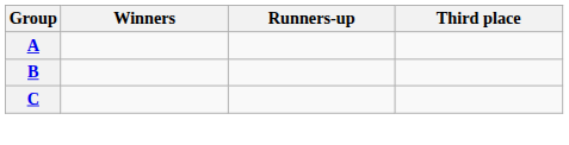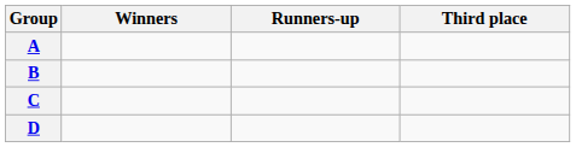 <table class=wikitable>
 <tr>
 <th>Group</th>
 <th width=150>Winners</th>
 <th width=150>Runners-up</th>
 <th width=150>Third place</th>
 </tr>
 <tr>
 <th><a href='#'>A</a></th>
 <td></td>
 <td></td>
 <td></td>
 </tr>
 <tr>
 <th><a href='#'>B</a></th>
 <td></td>
 <td></td>
 <td></td>
 </tr>
 <tr>
 <th><a href='#'>C</a></th>
 <td></td>
 <td></td>
 <td></td>
 </tr>
+<tr>
+<th><a href='#'>D</a></th>
+<td></td>
+<td></td>
+<td></td>
+</tr>
 </table>
